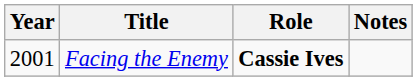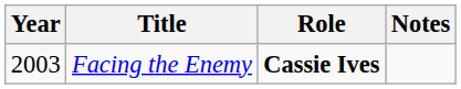 <table class="wikitable sortable">
 <tr>
 <th>Year</th>
 <th>Title</th>
 <th>Role</th>
 <th>Notes</th>
 </tr>
 <tr>
-<td>2001</td>
+<td>2003</td>
 <td><em><a href='#'>Facing the Enemy</a></em></td>
 <td><strong>Cassie Ives</strong></td>
 <td></td>
 </tr>
 </table>
